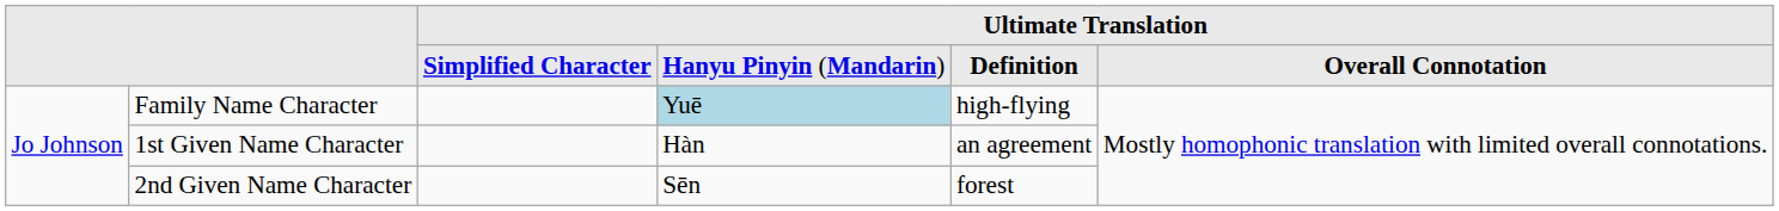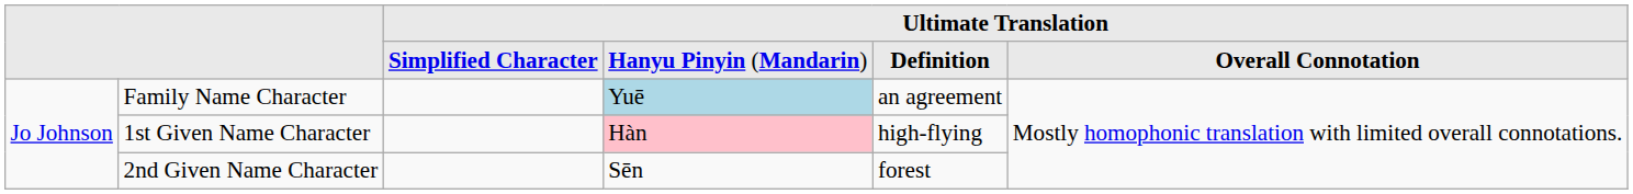 <table class="wikitable mw-collapsible">
 <tr>
 <td colspan="2" rowspan="2" style="background-color:#E9E9E9;"></td>
 <td colspan="4" style="background-color:#E9E9E9; text-align: center;"><strong>Ultimate Translation</strong></td>
 </tr>
 <tr>
 <td style="background-color:#E9E9E9; text-align: center;"><a href='#'><strong>Simplified Character</strong></a></td>
 <td style="background-color:#E9E9E9; text-align: center;"><a href='#'><strong>Hanyu Pinyin</strong></a> (<a href='#'><strong>Mandarin</strong></a>)</td>
 <td style="background-color:#E9E9E9; text-align: center;"><strong>Definition</strong></td>
 <td style="background-color:#E9E9E9; text-align: center;"><strong>Overall Connotation</strong></td>
 </tr>
 <tr>
 <td rowspan="3"><a href='#'>Jo Johnson</a></td>
 <td>Family Name Character</td>
 <td></td>
 <td style="background: lightblue;">Yuē</td>
-<td>high-flying</td>
+<td>an agreement</td>
 <td rowspan="3">Mostly <a href='#'>homophonic translation</a> with limited overall connotations.</td>
 </tr>
 <tr>
 <td>1st Given Name Character</td>
 <td></td>
-<td>Hàn</td>
-<td>an agreement</td>
+<td style="background: pink;">Hàn</td>
+<td>high-flying</td>
 </tr>
 <tr>
 <td>2nd Given Name Character</td>
 <td></td>
 <td>Sēn</td>
 <td>forest</td>
 </tr>
 </table>
